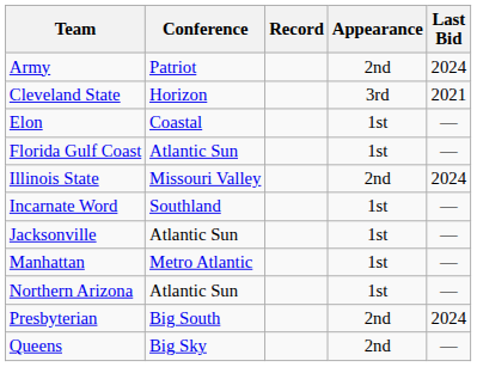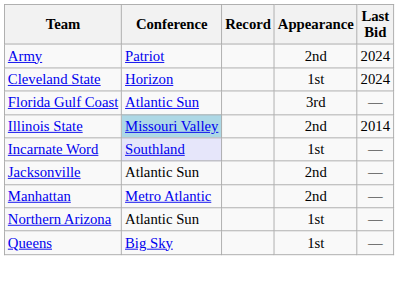 <table class="wikitable sortable" style="text-align:center">
 <tr>
 <th>Team</th>
 <th>Conference</th>
 <th data-sort-type="number">Record</th>
 <th>Appearance</th>
 <th>Last<br>Bid</th>
 </tr>
 <tr>
 <td align=left><a href='#'>Army</a></td>
 <td align=left><a href='#'>Patriot</a></td>
 <td></td>
 <td>2nd</td>
 <td>2024</td>
 </tr>
 <tr>
 <td align=left><a href='#'>Cleveland State</a></td>
 <td align=left><a href='#'>Horizon</a></td>
 <td></td>
-<td>3rd</td>
-<td>2021</td>
-</tr>
-<tr>
-<td align=left><a href='#'>Elon</a></td>
-<td align=left><a href='#'>Coastal</a></td>
-<td></td>
 <td>1st</td>
-<td>—</td>
+<td>2024</td>
 </tr>
 <tr>
 <td align=left><a href='#'>Florida Gulf Coast</a></td>
 <td align=left><a href='#'>Atlantic Sun</a></td>
 <td></td>
-<td>1st</td>
+<td>3rd</td>
 <td>—</td>
 </tr>
 <tr>
 <td align=left><a href='#'>Illinois State</a></td>
-<td align=left><a href='#'>Missouri Valley</a></td>
+<td align=left style="background: lightblue;"><a href='#'>Missouri Valley</a></td>
 <td></td>
 <td>2nd</td>
-<td>2024</td>
+<td>2014</td>
 </tr>
 <tr>
 <td align=left><a href='#'>Incarnate Word</a></td>
-<td align=left><a href='#'>Southland</a></td>
+<td align=left style="background: lavender;"><a href='#'>Southland</a></td>
 <td></td>
 <td>1st</td>
 <td>—</td>
 </tr>
 <tr>
 <td align=left><a href='#'>Jacksonville</a></td>
 <td align=left>Atlantic Sun</td>
 <td></td>
-<td>1st</td>
+<td>2nd</td>
 <td>—</td>
 </tr>
 <tr>
 <td align=left><a href='#'>Manhattan</a></td>
 <td align=left><a href='#'>Metro Atlantic</a></td>
 <td></td>
-<td>1st</td>
+<td>2nd</td>
 <td>—</td>
 </tr>
 <tr>
 <td align=left><a href='#'>Northern Arizona</a></td>
 <td align=left>Atlantic Sun</td>
 <td></td>
 <td>1st</td>
 <td>—</td>
 </tr>
 <tr>
-<td align=left><a href='#'>Presbyterian</a></td>
-<td align=left><a href='#'>Big South</a></td>
-<td></td>
-<td>2nd</td>
-<td>2024</td>
-</tr>
-<tr>
 <td align=left><a href='#'>Queens</a></td>
 <td align=left><a href='#'>Big Sky</a></td>
 <td></td>
-<td>2nd</td>
+<td>1st</td>
 <td>—</td>
 </tr>
 </table>
